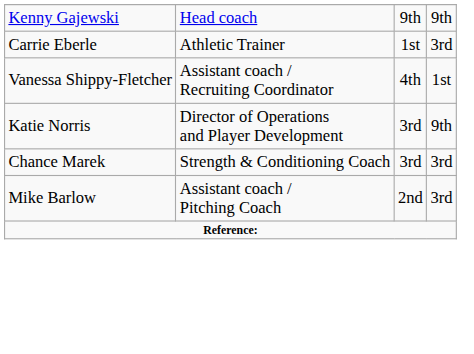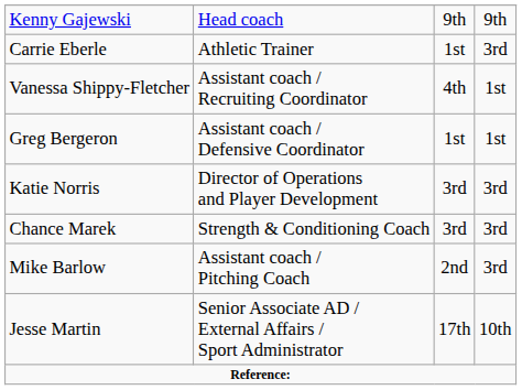 <table class="wikitable" style="font-size:93%;">
 <tr>
 </tr>
 <tr>
 <td><a href='#'>Kenny Gajewski</a></td>
 <td><a href='#'>Head coach</a></td>
 <td align=center>9th</td>
 <td align=center>9th</td>
 </tr>
 <tr>
 <td>Carrie Eberle</td>
 <td>Athletic Trainer</td>
 <td align=center>1st</td>
 <td align=center>3rd</td>
 </tr>
 <tr>
 <td>Vanessa Shippy-Fletcher</td>
 <td>Assistant coach /<br>Recruiting Coordinator</td>
 <td align=center>4th</td>
 <td align=center>1st</td>
 </tr>
 <tr>
+<td>Greg Bergeron</td>
+<td>Assistant coach /<br>Defensive Coordinator</td>
+<td align=center>1st</td>
+<td align=center>1st</td>
+</tr>
+<tr>
 <td>Katie Norris</td>
 <td>Director of Operations<br>and Player Development</td>
 <td align=center>3rd</td>
-<td align=center>9th</td>
+<td align=center>3rd</td>
 </tr>
 <tr>
 <td>Chance Marek</td>
 <td>Strength & Conditioning Coach</td>
 <td align=center>3rd</td>
 <td align=center>3rd</td>
 </tr>
 <tr>
 <td>Mike Barlow</td>
 <td>Assistant coach /<br>Pitching Coach</td>
 <td align=center>2nd</td>
 <td align=center>3rd</td>
 </tr>
 <tr>
+<td>Jesse Martin</td>
+<td>Senior Associate AD /<br>External Affairs /<br>Sport Administrator</td>
+<td align=center>17th</td>
+<td align=center>10th</td>
+</tr>
+<tr>
 <td colspan="4" style="font-size:8pt; text-align:center;"><strong>Reference:</strong> </td>
 </tr>
 </table>
